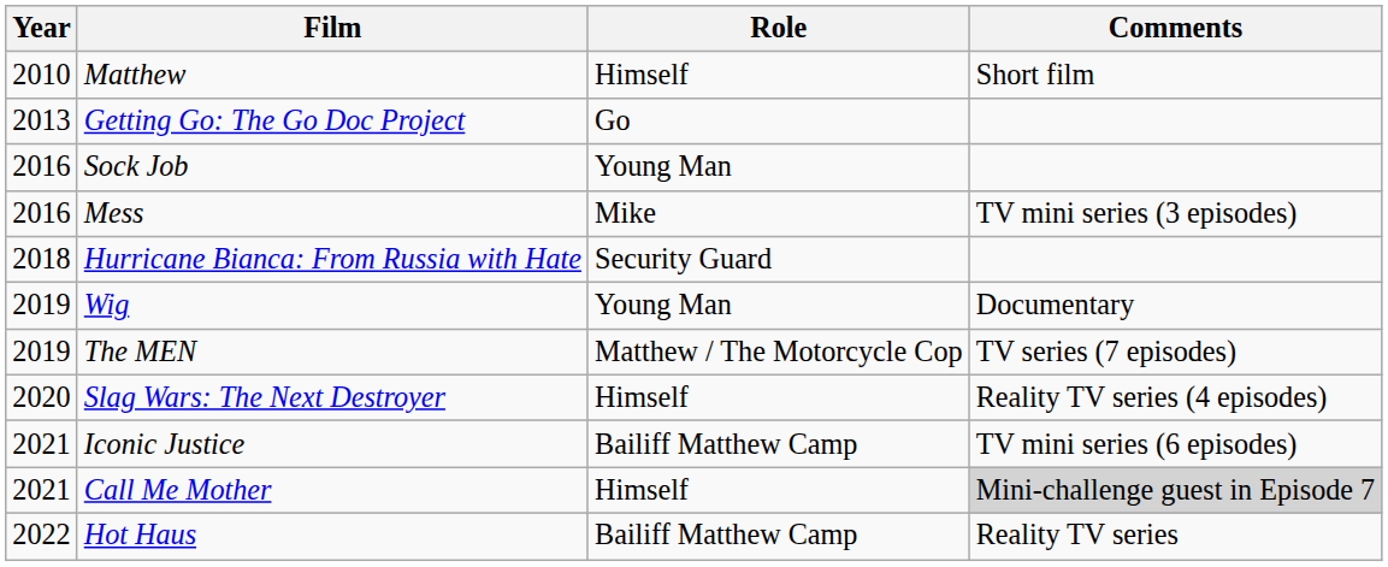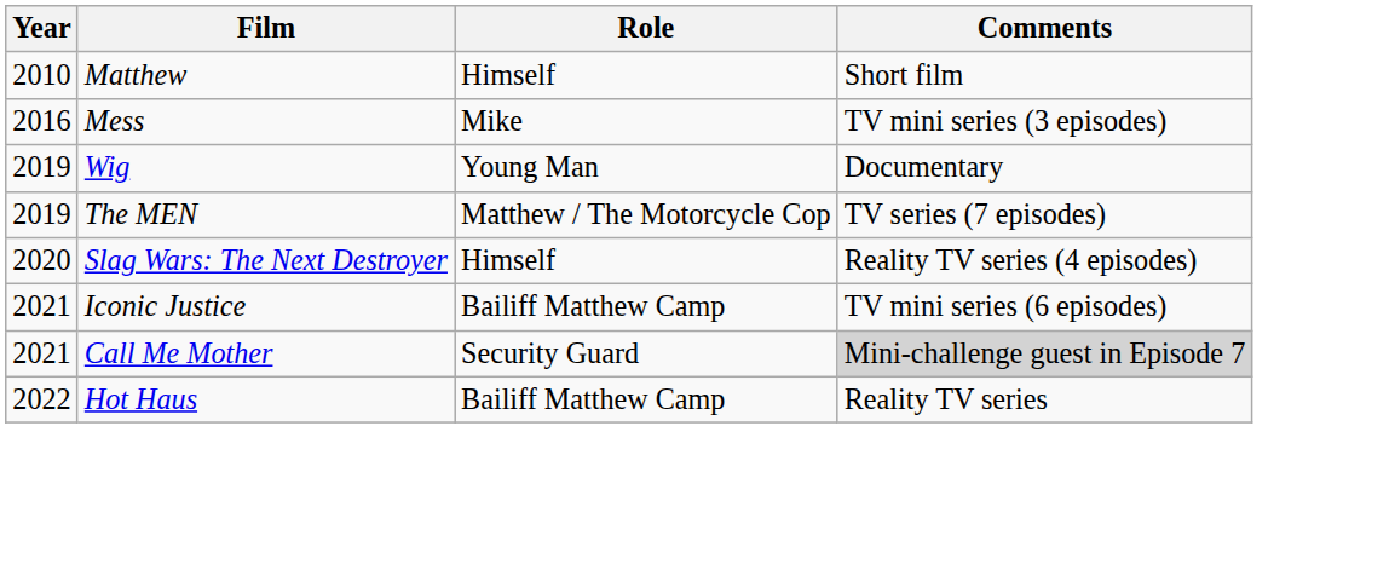 <table class="wikitable">
 <tr>
 <th>Year</th>
 <th>Film</th>
 <th>Role</th>
 <th>Comments</th>
 </tr>
 <tr>
 <td>2010</td>
 <td><em>Matthew</em></td>
 <td>Himself</td>
 <td>Short film</td>
 </tr>
 <tr>
-<td>2013</td>
-<td><em><a href='#'>Getting Go: The Go Doc Project</a></em></td>
-<td>Go</td>
-<td></td>
-</tr>
-<tr>
-<td>2016</td>
-<td><em>Sock Job</em></td>
-<td>Young Man</td>
-<td></td>
-</tr>
-<tr>
 <td>2016</td>
 <td><em>Mess</em></td>
 <td>Mike</td>
 <td>TV mini series (3 episodes)</td>
-</tr>
-<tr>
-<td>2018</td>
-<td><em><a href='#'>Hurricane Bianca: From Russia with Hate</a></em></td>
-<td>Security Guard</td>
-<td></td>
 </tr>
 <tr>
 <td>2019</td>
 <td><em><a href='#'>Wig</a></em></td>
 <td>Young Man</td>
 <td>Documentary</td>
 </tr>
 <tr>
 <td>2019</td>
 <td><em>The MEN</em></td>
 <td>Matthew / The Motorcycle Cop</td>
 <td>TV series (7 episodes)</td>
 </tr>
 <tr>
 <td>2020</td>
 <td><em><a href='#'>Slag Wars: The Next Destroyer</a></em></td>
 <td>Himself</td>
 <td>Reality TV series (4 episodes)</td>
 </tr>
 <tr>
 <td>2021</td>
 <td><em>Iconic Justice</em></td>
 <td>Bailiff Matthew Camp</td>
 <td>TV mini series (6 episodes)</td>
 </tr>
 <tr>
 <td>2021</td>
 <td><em><a href='#'>Call Me Mother</a></em></td>
-<td>Himself</td>
+<td>Security Guard</td>
 <td style="background: lightgrey;">Mini-challenge guest in Episode 7</td>
 </tr>
 <tr>
 <td>2022</td>
 <td><em><a href='#'>Hot Haus</a></em></td>
 <td>Bailiff Matthew Camp</td>
 <td>Reality TV series</td>
 </tr>
 </table>
